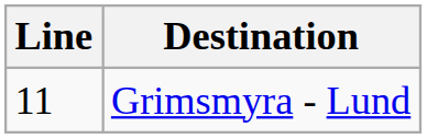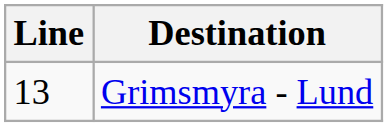 <table class="wikitable">
 <tr>
 <th>Line</th>
 <th>Destination</th>
 </tr>
 <tr>
-<td>11</td>
+<td>13</td>
 <td><a href='#'>Grimsmyra</a> - <a href='#'>Lund</a></td>
 </tr>
 </table>
